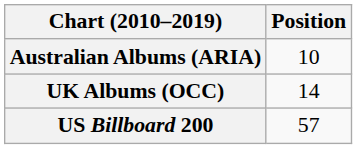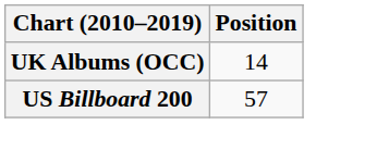 <table class="wikitable sortable plainrowheaders" style="text-align:center">
 <tr>
 <th scope="col">Chart (2010–2019)</th>
 <th scope="col">Position</th>
-</tr>
-<tr>
-<th scope="row">Australian Albums (ARIA)</th>
-<td>10</td>
 </tr>
 <tr>
 <th scope="row">UK Albums (OCC)</th>
 <td>14</td>
 </tr>
 <tr>
 <th scope="row">US <em>Billboard</em> 200</th>
 <td>57</td>
 </tr>
 </table>
